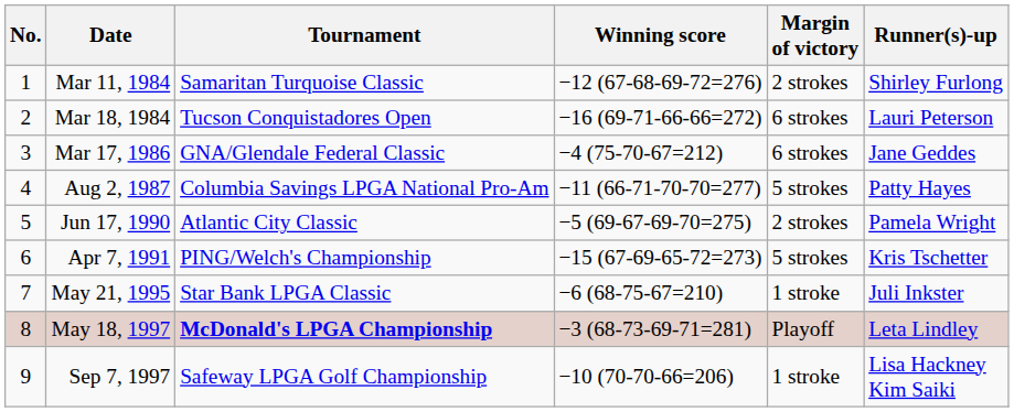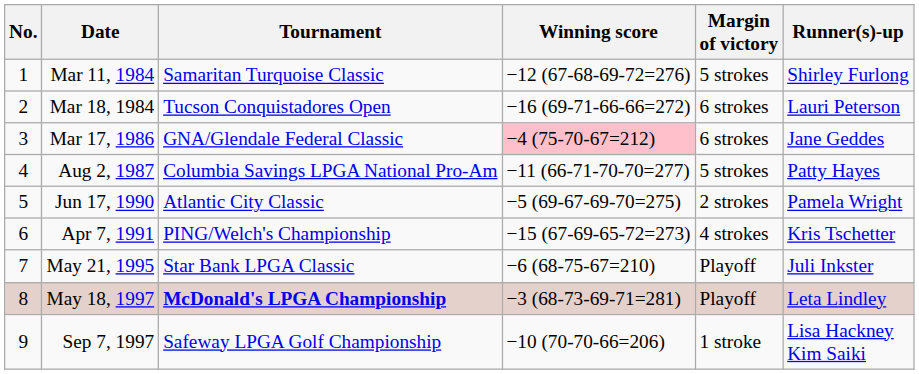 <table class="wikitable" style="font-size:95%;">
 <tr>
 <th>No.</th>
 <th>Date</th>
 <th>Tournament</th>
 <th>Winning score</th>
 <th>Margin<br>of victory</th>
 <th>Runner(s)-up</th>
 </tr>
 <tr>
 <td align=center>1</td>
 <td align=right>Mar 11, <a href='#'>1984</a></td>
 <td><a href='#'>Samaritan Turquoise Classic</a></td>
 <td>−12 (67-68-69-72=276)</td>
-<td>2 strokes</td>
+<td>5 strokes</td>
 <td> <a href='#'>Shirley Furlong</a></td>
 </tr>
 <tr>
 <td align=center>2</td>
 <td align=right>Mar 18, 1984</td>
 <td><a href='#'>Tucson Conquistadores Open</a></td>
 <td>−16 (69-71-66-66=272)</td>
 <td>6 strokes</td>
 <td> <a href='#'>Lauri Peterson</a></td>
 </tr>
 <tr>
 <td align=center>3</td>
 <td align=right>Mar 17, <a href='#'>1986</a></td>
 <td><a href='#'>GNA/Glendale Federal Classic</a></td>
-<td>−4 (75-70-67=212)</td>
+<td style="background: pink;">−4 (75-70-67=212)</td>
 <td>6 strokes</td>
 <td> <a href='#'>Jane Geddes</a></td>
 </tr>
 <tr>
 <td align=center>4</td>
 <td align=right>Aug 2, <a href='#'>1987</a></td>
 <td><a href='#'>Columbia Savings LPGA National Pro-Am</a></td>
 <td>−11 (66-71-70-70=277)</td>
 <td>5 strokes</td>
 <td> <a href='#'>Patty Hayes</a></td>
 </tr>
 <tr>
 <td align=center>5</td>
 <td align=right>Jun 17, <a href='#'>1990</a></td>
 <td><a href='#'>Atlantic City Classic</a></td>
 <td>−5 (69-67-69-70=275)</td>
 <td>2 strokes</td>
 <td> <a href='#'>Pamela Wright</a></td>
 </tr>
 <tr>
 <td align=center>6</td>
 <td align=right>Apr 7, <a href='#'>1991</a></td>
 <td><a href='#'>PING/Welch's Championship</a></td>
 <td>−15 (67-69-65-72=273)</td>
-<td>5 strokes</td>
+<td>4 strokes</td>
 <td> <a href='#'>Kris Tschetter</a></td>
 </tr>
 <tr>
 <td align=center>7</td>
 <td align=right>May 21, <a href='#'>1995</a></td>
 <td><a href='#'>Star Bank LPGA Classic</a></td>
 <td>−6 (68-75-67=210)</td>
-<td>1 stroke</td>
+<td>Playoff</td>
 <td> <a href='#'>Juli Inkster</a></td>
 </tr>
 <tr style="background:#e5d1cb;">
 <td align=center>8</td>
 <td align=right>May 18, <a href='#'>1997</a></td>
 <td><strong><a href='#'>McDonald's LPGA Championship</a></strong></td>
 <td>−3 (68-73-69-71=281)</td>
 <td>Playoff</td>
 <td> <a href='#'>Leta Lindley</a></td>
 </tr>
 <tr>
 <td align=center>9</td>
 <td align=right>Sep 7, 1997</td>
 <td><a href='#'>Safeway LPGA Golf Championship</a></td>
 <td>−10 (70-70-66=206)</td>
 <td>1 stroke</td>
 <td> <a href='#'>Lisa Hackney</a><br> <a href='#'>Kim Saiki</a></td>
 </tr>
 </table>
